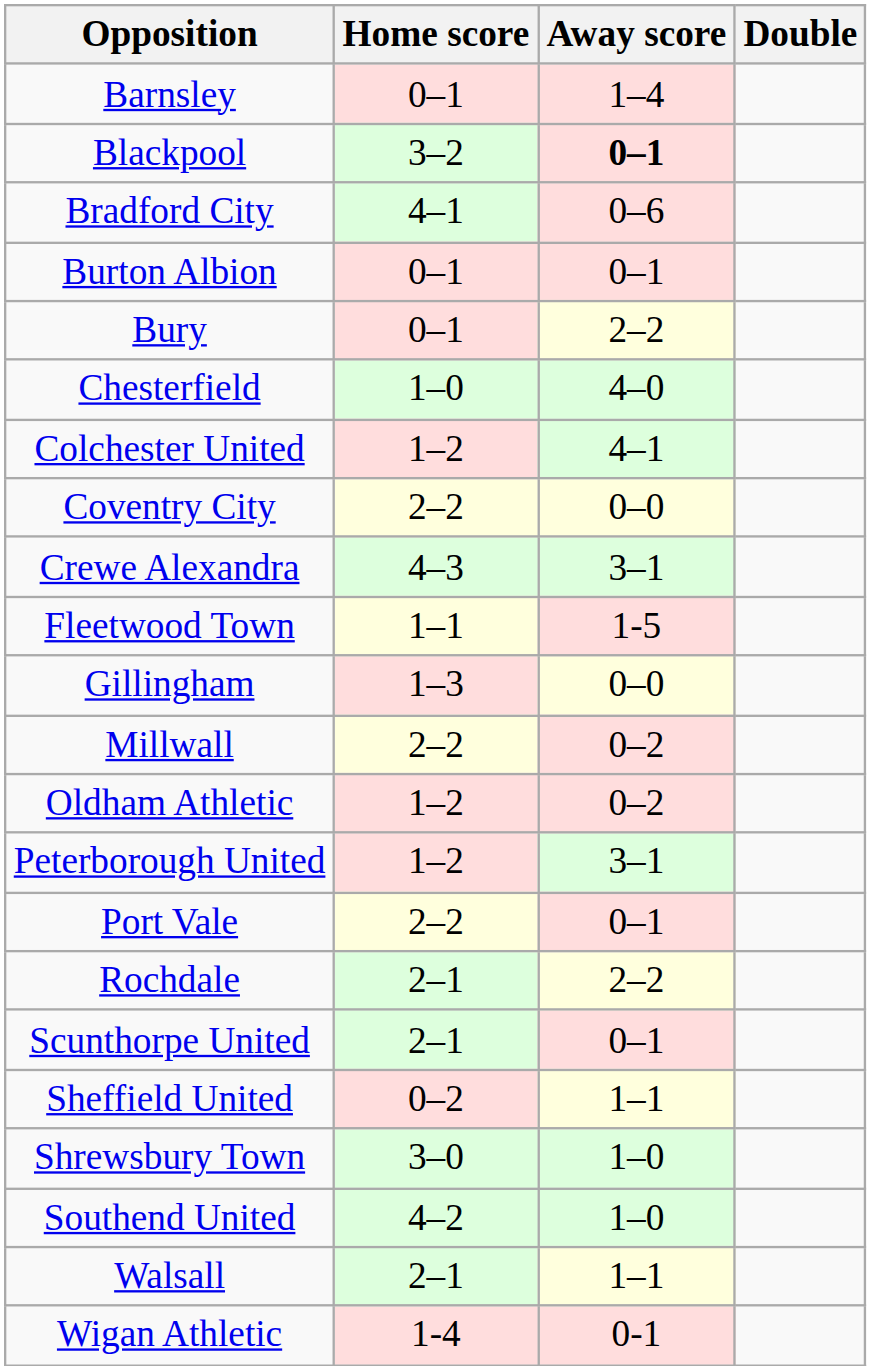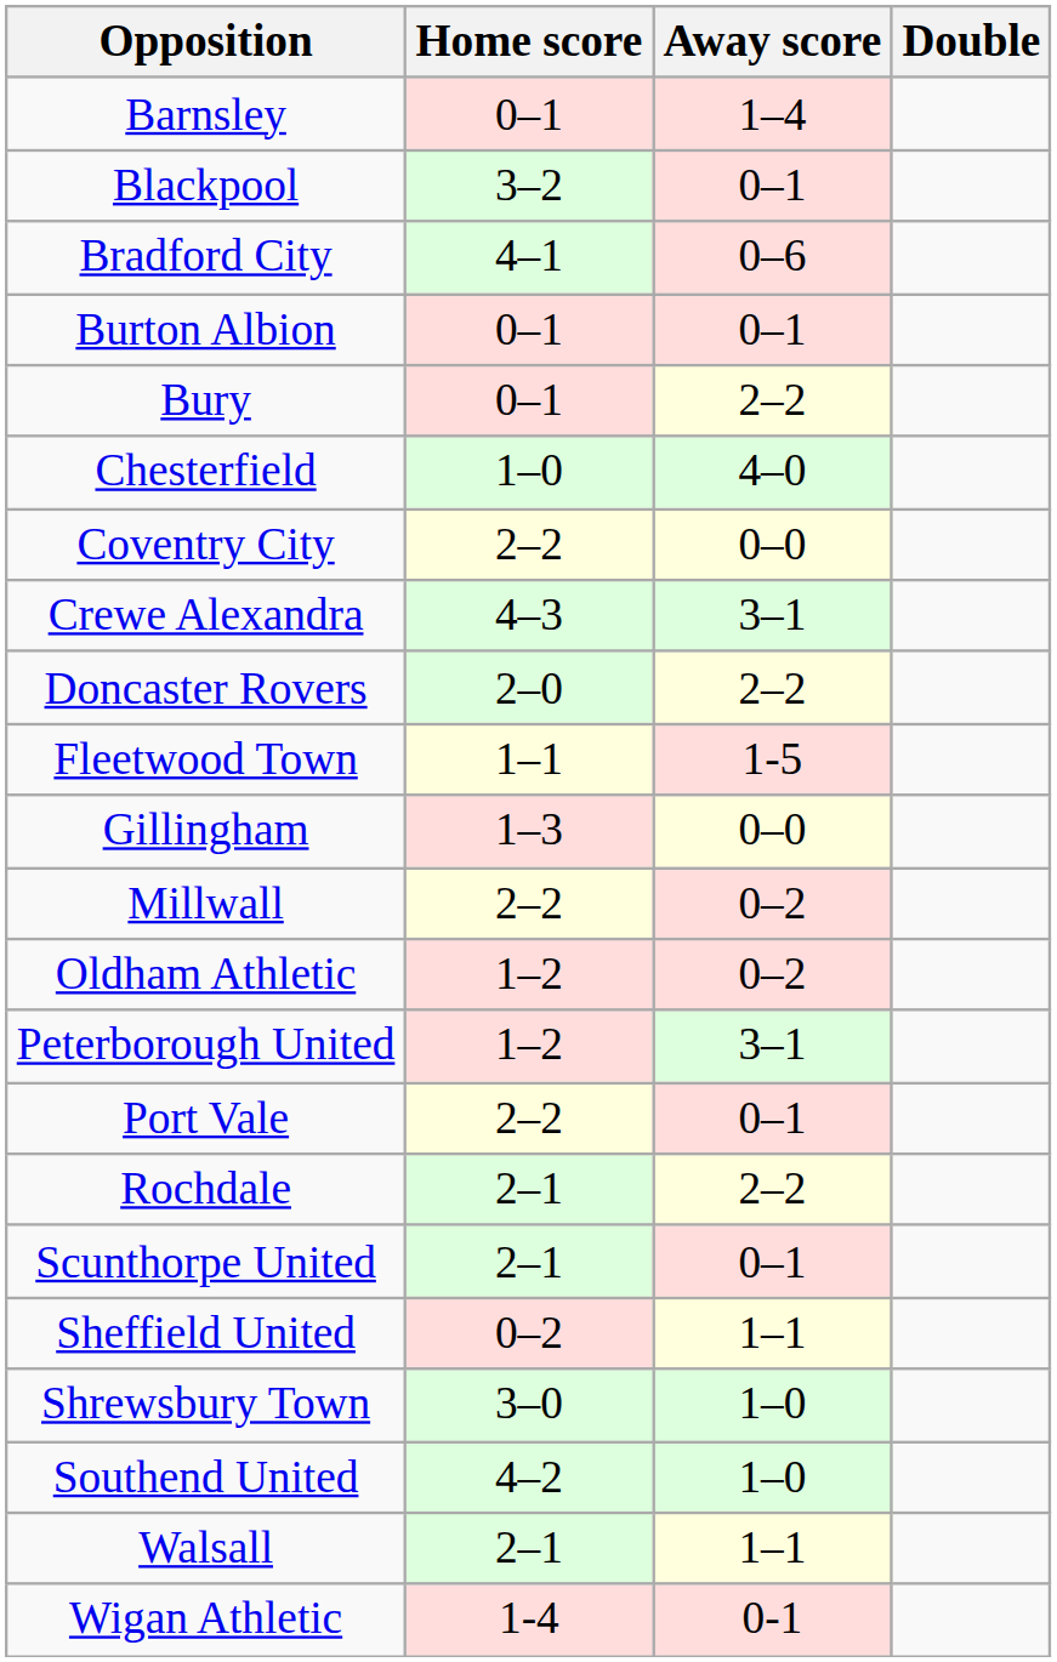 <table class="wikitable" style="text-align: center;">
 <tr>
 <th>Opposition</th>
 <th>Home score</th>
 <th>Away score</th>
 <th>Double</th>
 </tr>
 <tr>
 <td><a href='#'>Barnsley</a></td>
 <td style="background:#fdd;">0–1</td>
 <td style="background:#fdd;">1–4</td>
 <td></td>
 </tr>
 <tr>
 <td><a href='#'>Blackpool</a></td>
 <td style="background:#dfd; text-align:center;">3–2</td>
-<td style="background:#fdd;"><strong>0–1</strong></td>
+<td style="background:#fdd;">0–1</td>
 <td></td>
 </tr>
 <tr>
 <td><a href='#'>Bradford City</a></td>
 <td style="background:#dfd; text-align:center;">4–1</td>
 <td style="background:#fdd;">0–6</td>
 <td></td>
 </tr>
 <tr>
 <td><a href='#'>Burton Albion</a></td>
 <td style="background:#fdd;">0–1</td>
 <td style="background:#fdd;">0–1</td>
 <td></td>
 </tr>
 <tr>
 <td><a href='#'>Bury</a></td>
 <td style="background:#fdd;">0–1</td>
 <td style="background:#ffd;">2–2</td>
 <td></td>
 </tr>
 <tr>
 <td><a href='#'>Chesterfield</a></td>
 <td style="background:#dfd; text-align:center;">1–0</td>
 <td style="background:#dfd; text-align:center;">4–0</td>
 <td></td>
 </tr>
 <tr>
-<td><a href='#'>Colchester United</a></td>
-<td style="background:#fdd;">1–2</td>
-<td style="background:#dfd; text-align:center;">4–1</td>
-<td></td>
-</tr>
-<tr>
 <td><a href='#'>Coventry City</a></td>
 <td style="background:#ffd;">2–2</td>
 <td style="background:#ffd;">0–0</td>
 <td></td>
 </tr>
 <tr>
 <td><a href='#'>Crewe Alexandra</a></td>
 <td style="background:#dfd; text-align:center;">4–3</td>
 <td style="background:#dfd; text-align:center;">3–1</td>
+<td></td>
+</tr>
+<tr>
+<td><a href='#'>Doncaster Rovers</a></td>
+<td style="background:#dfd; text-align:center;">2–0</td>
+<td style="background:#ffd;">2–2</td>
 <td></td>
 </tr>
 <tr>
 <td><a href='#'>Fleetwood Town</a></td>
 <td style="background:#ffd;">1–1</td>
 <td style="background:#fdd;">1-5</td>
 <td></td>
 </tr>
 <tr>
 <td><a href='#'>Gillingham</a></td>
 <td style="background:#fdd;">1–3</td>
 <td style="background:#ffd;">0–0</td>
 <td></td>
 </tr>
 <tr>
 <td><a href='#'>Millwall</a></td>
 <td style="background:#ffd;">2–2</td>
 <td style="background:#fdd;">0–2</td>
 <td></td>
 </tr>
 <tr>
 <td><a href='#'>Oldham Athletic</a></td>
 <td style="background:#fdd;">1–2</td>
 <td style="background:#fdd;">0–2</td>
 <td></td>
 </tr>
 <tr>
 <td><a href='#'>Peterborough United</a></td>
 <td style="background:#fdd;">1–2</td>
 <td style="background:#dfd; text-align:center;">3–1</td>
 <td></td>
 </tr>
 <tr>
 <td><a href='#'>Port Vale</a></td>
 <td style="background:#ffd;">2–2</td>
 <td style="background:#fdd;">0–1</td>
 <td></td>
 </tr>
 <tr>
 <td><a href='#'>Rochdale</a></td>
 <td style="background:#dfd; text-align:center;">2–1</td>
 <td style="background:#ffd;">2–2</td>
 <td></td>
 </tr>
 <tr>
 <td><a href='#'>Scunthorpe United</a></td>
 <td style="background:#dfd; text-align:center;">2–1</td>
 <td style="background:#fdd;">0–1</td>
 <td></td>
 </tr>
 <tr>
 <td><a href='#'>Sheffield United</a></td>
 <td style="background:#fdd;">0–2</td>
 <td style="background:#ffd;">1–1</td>
 <td></td>
 </tr>
 <tr>
 <td><a href='#'>Shrewsbury Town</a></td>
 <td style="background:#dfd; text-align:center;">3–0</td>
 <td style="background:#dfd; text-align:center;">1–0</td>
 <td></td>
 </tr>
 <tr>
 <td><a href='#'>Southend United</a></td>
 <td style="background:#dfd; text-align:center;">4–2</td>
 <td style="background:#dfd; text-align:center;">1–0</td>
 <td></td>
 </tr>
 <tr>
 <td><a href='#'>Walsall</a></td>
 <td style="background:#dfd; text-align:center;">2–1</td>
 <td style="background:#ffd;">1–1</td>
 <td></td>
 </tr>
 <tr>
 <td><a href='#'>Wigan Athletic</a></td>
 <td style="background:#fdd;">1-4</td>
 <td style="background:#fdd;">0-1</td>
 <td></td>
 </tr>
 <tr>
 </tr>
 </table>
